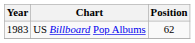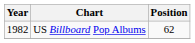 <table class="wikitable">
 <tr>
 <th align="left">Year</th>
 <th align="left">Chart</th>
 <th align="left">Position</th>
 </tr>
 <tr>
-<td>1983</td>
+<td>1982</td>
 <td>US <em><a href='#'>Billboard</a></em> <a href='#'>Pop Albums</a></td>
 <td align="center">62</td>
 </tr>
 <tr>
 </tr>
 </table>
